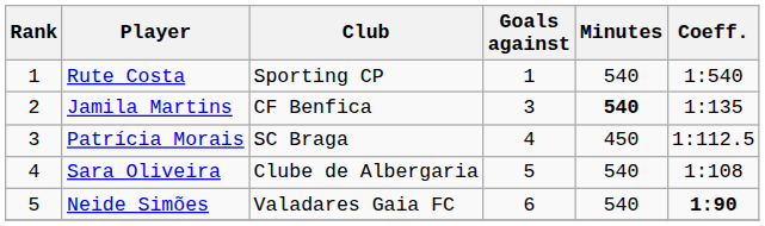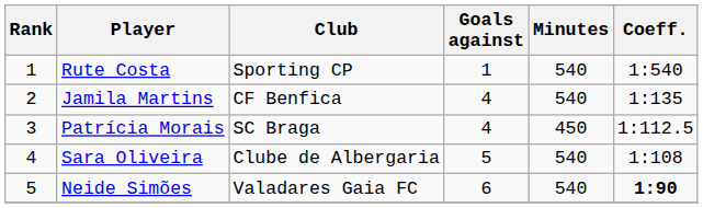 <table class="wikitable" style="text-align:center">
 <tr>
 <th>Rank</th>
 <th>Player</th>
 <th>Club</th>
 <th>Goals<br>against</th>
 <th>Minutes</th>
 <th>Coeff.</th>
 </tr>
 <tr>
 <td>1</td>
 <td align=left><a href='#'>Rute Costa</a></td>
 <td align=left>Sporting CP</td>
 <td>1</td>
 <td>540</td>
 <td>1:540</td>
 </tr>
 <tr>
 <td>2</td>
 <td align=left><a href='#'>Jamila Martins</a></td>
 <td align=left>CF Benfica</td>
-<td>3</td>
-<td><strong>540</strong></td>
+<td>4</td>
+<td>540</td>
 <td>1:135</td>
 </tr>
 <tr>
 <td>3</td>
 <td align=left><a href='#'>Patrícia Morais</a></td>
 <td align=left>SC Braga</td>
 <td>4</td>
 <td>450</td>
 <td>1:112.5</td>
 </tr>
 <tr>
 <td>4</td>
 <td align=left><a href='#'>Sara Oliveira</a></td>
 <td align=left>Clube de Albergaria</td>
 <td>5</td>
 <td>540</td>
 <td>1:108</td>
 </tr>
 <tr>
 <td>5</td>
 <td align=left><a href='#'>Neide Simões</a></td>
 <td align=left>Valadares Gaia FC</td>
 <td>6</td>
 <td>540</td>
 <td><strong>1:90</strong></td>
 </tr>
 <tr>
 </tr>
 </table>
